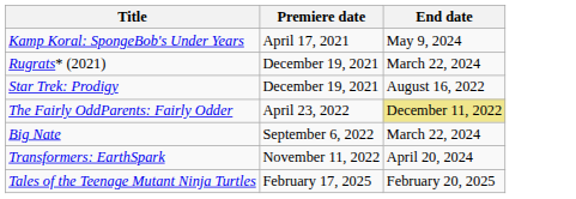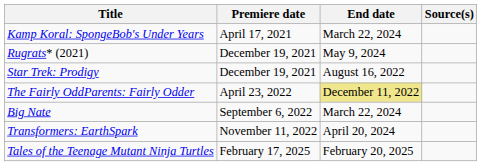 <table class="wikitable sortable">
 <tr>
 <th>Title</th>
 <th>Premiere date</th>
 <th>End date</th>
+<th>Source(s)</th>
 </tr>
 <tr>
 <td><em><a href='#'>Kamp Koral: SpongeBob's Under Years</a></em></td>
 <td>April 17, 2021</td>
-<td>May 9, 2024</td>
+<td>March 22, 2024</td>
+<td></td>
 </tr>
 <tr>
 <td><em><a href='#'>Rugrats</a></em>* (2021)</td>
 <td>December 19, 2021</td>
-<td>March 22, 2024</td>
+<td>May 9, 2024</td>
+<td></td>
 </tr>
 <tr>
 <td><em><a href='#'>Star Trek: Prodigy</a></em></td>
 <td>December 19, 2021</td>
 <td>August 16, 2022</td>
+<td></td>
 </tr>
 <tr>
 <td><em><a href='#'>The Fairly OddParents: Fairly Odder</a></em></td>
 <td>April 23, 2022</td>
 <td style="background: khaki;">December 11, 2022</td>
+<td></td>
 </tr>
 <tr>
 <td><em><a href='#'>Big Nate</a></em></td>
 <td>September 6, 2022</td>
 <td>March 22, 2024</td>
+<td></td>
 </tr>
 <tr>
 <td><em><a href='#'>Transformers: EarthSpark</a></em></td>
 <td>November 11, 2022</td>
 <td>April 20, 2024</td>
+<td></td>
 </tr>
 <tr>
 <td><em><a href='#'>Tales of the Teenage Mutant Ninja Turtles</a></em></td>
 <td>February 17, 2025</td>
 <td>February 20, 2025</td>
+<td></td>
 </tr>
 </table>
